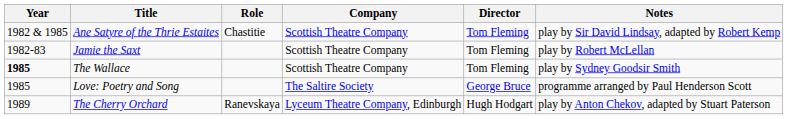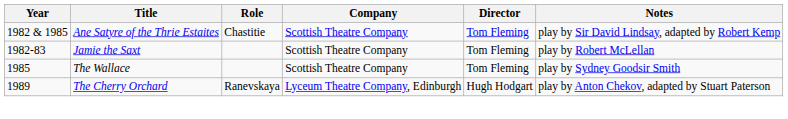 <table class="wikitable">
 <tr>
 <th>Year</th>
 <th>Title</th>
 <th>Role</th>
 <th>Company</th>
 <th>Director</th>
 <th>Notes</th>
 </tr>
 <tr>
 <td>1982 & 1985</td>
 <td><em><a href='#'>Ane Satyre of the Thrie Estaites</a></em></td>
 <td>Chastitie</td>
 <td><a href='#'>Scottish Theatre Company</a></td>
 <td><a href='#'>Tom Fleming</a></td>
 <td>play by <a href='#'>Sir David Lindsay</a>, adapted by <a href='#'>Robert Kemp</a></td>
 </tr>
 <tr>
 <td>1982-83</td>
 <td><em><a href='#'>Jamie the Saxt</a></em></td>
 <td></td>
 <td>Scottish Theatre Company</td>
 <td>Tom Fleming</td>
 <td>play by <a href='#'>Robert McLellan</a></td>
 </tr>
 <tr>
-<td><strong>1985</strong></td>
+<td>1985</td>
 <td><em>The Wallace</em></td>
 <td></td>
 <td>Scottish Theatre Company</td>
 <td>Tom Fleming</td>
 <td>play by <a href='#'>Sydney Goodsir Smith</a></td>
-</tr>
-<tr>
-<td>1985</td>
-<td><em>Love: Poetry and Song</em></td>
-<td></td>
-<td><a href='#'>The Saltire Society</a></td>
-<td><a href='#'>George Bruce</a></td>
-<td>programme arranged by Paul Henderson Scott</td>
 </tr>
 <tr>
 <td>1989</td>
 <td><em><a href='#'>The Cherry Orchard</a></em></td>
 <td>Ranevskaya</td>
 <td><a href='#'>Lyceum Theatre Company</a>, Edinburgh</td>
 <td>Hugh Hodgart</td>
 <td>play by <a href='#'>Anton Chekov</a>, adapted by Stuart Paterson</td>
 </tr>
 </table>
